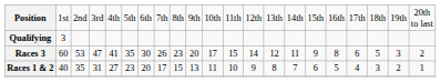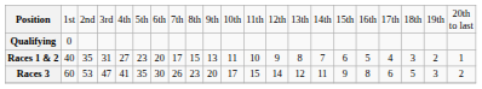 <table class="wikitable" style="font-size:85%; text-align:center">
 <tr style="background:#f9f9f9">
 <th valign="middle">Position</th>
 <td>1st</td>
 <td>2nd</td>
 <td>3rd</td>
 <td>4th</td>
 <td>5th</td>
 <td>6th</td>
 <td>7th</td>
 <td>8th</td>
 <td>9th</td>
 <td>10th</td>
 <td>11th</td>
 <td>12th</td>
 <td>13th</td>
 <td>14th</td>
 <td>15th</td>
 <td>16th</td>
 <td>17th</td>
 <td>18th</td>
 <td>19th</td>
 <td>20th <br> to last</td>
 </tr>
 <tr>
 <th valign="middle">Qualifying</th>
-<td>3</td>
+<td>0</td>
 <td></td>
 <td></td>
 <td></td>
 <td></td>
 <td></td>
 <td></td>
 <td></td>
 <td></td>
 <td></td>
 <td></td>
 <td></td>
 <td></td>
 <td></td>
 <td></td>
 <td></td>
 <td></td>
 <td></td>
 <td></td>
 <td></td>
+</tr>
+<tr>
+<th valign="middle">Races 1 & 2</th>
+<td>40</td>
+<td>35</td>
+<td>31</td>
+<td>27</td>
+<td>23</td>
+<td>20</td>
+<td>17</td>
+<td>15</td>
+<td>13</td>
+<td>11</td>
+<td>10</td>
+<td>9</td>
+<td>8</td>
+<td>7</td>
+<td>6</td>
+<td>5</td>
+<td>4</td>
+<td>3</td>
+<td>2</td>
+<td>1</td>
 </tr>
 <tr>
 <th valign="middle">Races 3</th>
 <td>60</td>
 <td>53</td>
 <td>47</td>
 <td>41</td>
 <td>35</td>
 <td>30</td>
 <td>26</td>
 <td>23</td>
 <td>20</td>
 <td>17</td>
 <td>15</td>
 <td>14</td>
 <td>12</td>
 <td>11</td>
 <td>9</td>
 <td>8</td>
 <td>6</td>
 <td>5</td>
 <td>3</td>
 <td>2</td>
 </tr>
 <tr>
-<th valign="middle">Races 1 & 2</th>
-<td>40</td>
-<td>35</td>
-<td>31</td>
-<td>27</td>
-<td>23</td>
-<td>20</td>
-<td>17</td>
-<td>15</td>
-<td>13</td>
-<td>11</td>
-<td>10</td>
-<td>9</td>
-<td>8</td>
-<td>7</td>
-<td>6</td>
-<td>5</td>
-<td>4</td>
-<td>3</td>
-<td>2</td>
-<td>1</td>
-</tr>
-<tr>
 </tr>
 </table>
